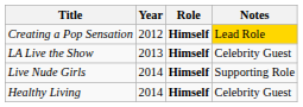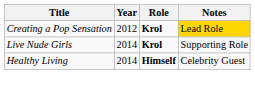 <table class="wikitable">
 <tr>
 <th scope="col">Title</th>
 <th scope="col">Year</th>
 <th scope="col">Role</th>
 <th scope="col" class="unsortable">Notes</th>
 </tr>
 <tr>
 <td><em>Creating a Pop Sensation</em></td>
 <td align="center">2012</td>
-<td><strong>Himself</strong></td>
+<td><strong>Krol</strong></td>
 <td style="background: gold;">Lead Role</td>
-</tr>
-<tr>
-<td><em>LA Live the Show</em></td>
-<td align="center">2013</td>
-<td><strong>Himself</strong></td>
-<td>Celebrity Guest</td>
 </tr>
 <tr>
 <td><em>Live Nude Girls</em></td>
 <td align="center">2014</td>
-<td><strong>Himself</strong></td>
+<td><strong>Krol</strong></td>
 <td>Supporting Role</td>
 </tr>
 <tr>
 <td><em>Healthy Living</em></td>
 <td align="center">2014</td>
 <td><strong>Himself</strong></td>
 <td>Celebrity Guest</td>
 </tr>
 </table>
